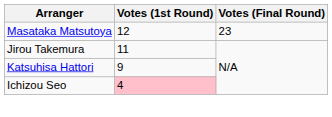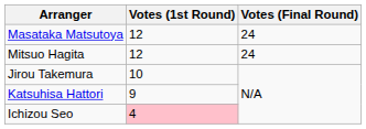 <table class="wikitable">
 <tr>
 <th>Arranger</th>
 <th>Votes (1st Round)</th>
 <th>Votes (Final Round)</th>
 </tr>
 <tr>
 <td><a href='#'>Masataka Matsutoya</a></td>
 <td>12</td>
-<td>23</td>
+<td>24</td>
+</tr>
+<tr>
+<td>Mitsuo Hagita</td>
+<td>12</td>
+<td>24</td>
 </tr>
 <tr>
 <td>Jirou Takemura</td>
-<td>11</td>
+<td>10</td>
 <td rowspan=3>N/A</td>
 </tr>
 <tr>
 <td><a href='#'>Katsuhisa Hattori</a></td>
 <td>9</td>
 </tr>
 <tr>
 <td>Ichizou Seo</td>
 <td style="background: pink;">4</td>
 </tr>
 </table>
